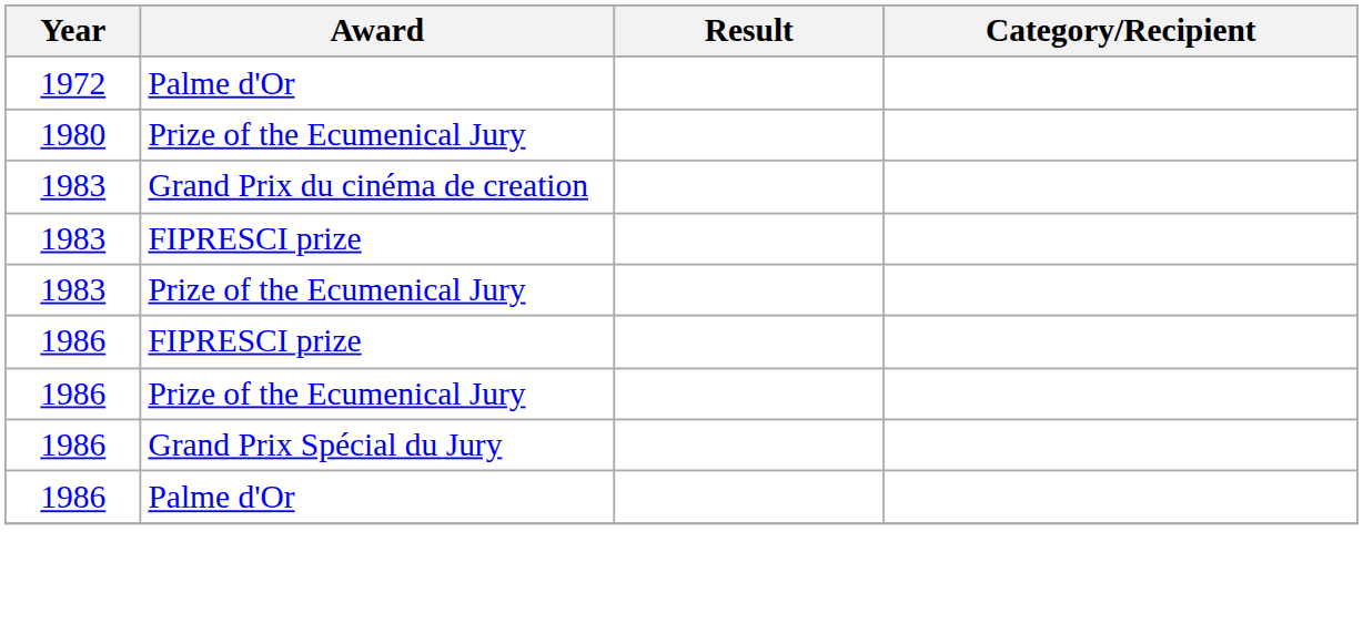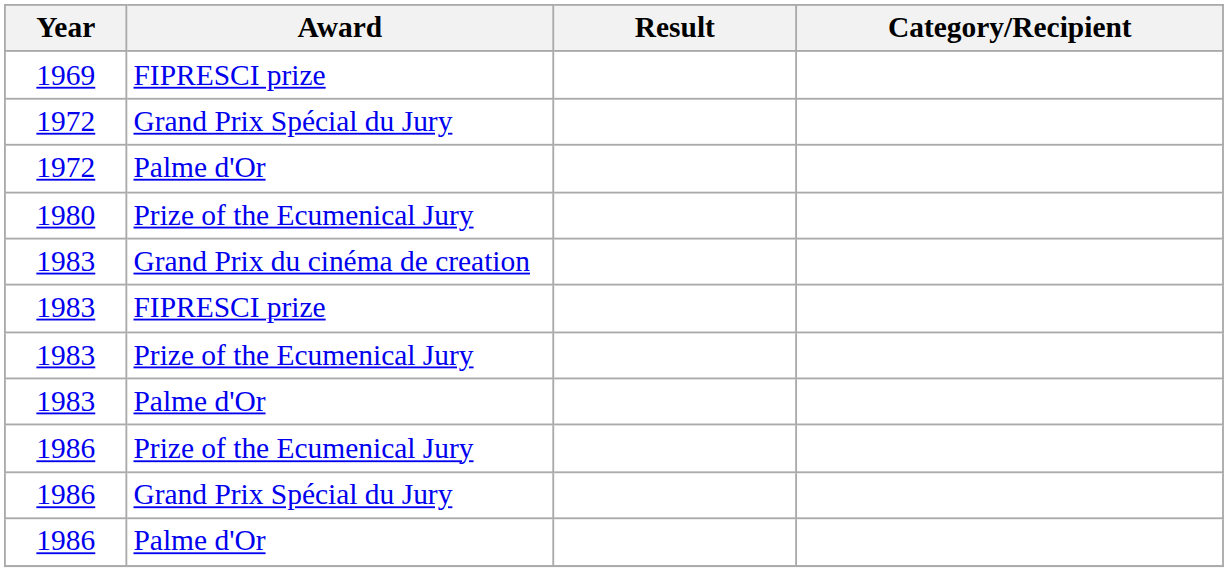 <table class="wikitable sortable" width="75%" style="background:#ffffff;">
 <tr>
 <th width="10%">Year</th>
 <th width="35%">Award</th>
 <th width="20%">Result</th>
 <th width="35%">Category/Recipient</th>
+</tr>
+<tr>
+<td align="center"><a href='#'>1969</a></td>
+<td><a href='#'>FIPRESCI prize</a></td>
+<td></td>
+<td> </td>
+</tr>
+<tr>
+<td align="center"><a href='#'>1972</a></td>
+<td><a href='#'>Grand Prix Spécial du Jury</a></td>
+<td></td>
+<td> </td>
 </tr>
 <tr>
 <td align="center"><a href='#'>1972</a></td>
 <td><a href='#'>Palme d'Or</a></td>
 <td></td>
 <td> </td>
 </tr>
 <tr>
 <td align="center"><a href='#'>1980</a></td>
 <td><a href='#'>Prize of the Ecumenical Jury</a></td>
 <td></td>
 <td> </td>
 </tr>
 <tr>
 <td align="center"><a href='#'>1983</a></td>
 <td><a href='#'>Grand Prix du cinéma de creation</a></td>
 <td></td>
 <td> </td>
 </tr>
 <tr>
 <td align="center"><a href='#'>1983</a></td>
 <td><a href='#'>FIPRESCI prize</a></td>
 <td></td>
 <td> </td>
 </tr>
 <tr>
 <td align="center"><a href='#'>1983</a></td>
 <td><a href='#'>Prize of the Ecumenical Jury</a></td>
 <td></td>
 <td> </td>
 </tr>
 <tr>
-<td align="center"><a href='#'>1986</a></td>
-<td><a href='#'>FIPRESCI prize</a></td>
+<td align="center"><a href='#'>1983</a></td>
+<td><a href='#'>Palme d'Or</a></td>
 <td></td>
 <td> </td>
 </tr>
 <tr>
 <td align="center"><a href='#'>1986</a></td>
 <td><a href='#'>Prize of the Ecumenical Jury</a></td>
 <td></td>
 <td> </td>
 </tr>
 <tr>
 <td align="center"><a href='#'>1986</a></td>
 <td><a href='#'>Grand Prix Spécial du Jury</a></td>
 <td></td>
 <td> </td>
 </tr>
 <tr>
 <td align="center"><a href='#'>1986</a></td>
 <td><a href='#'>Palme d'Or</a></td>
 <td></td>
 <td> </td>
 </tr>
 <tr>
 </tr>
 </table>
